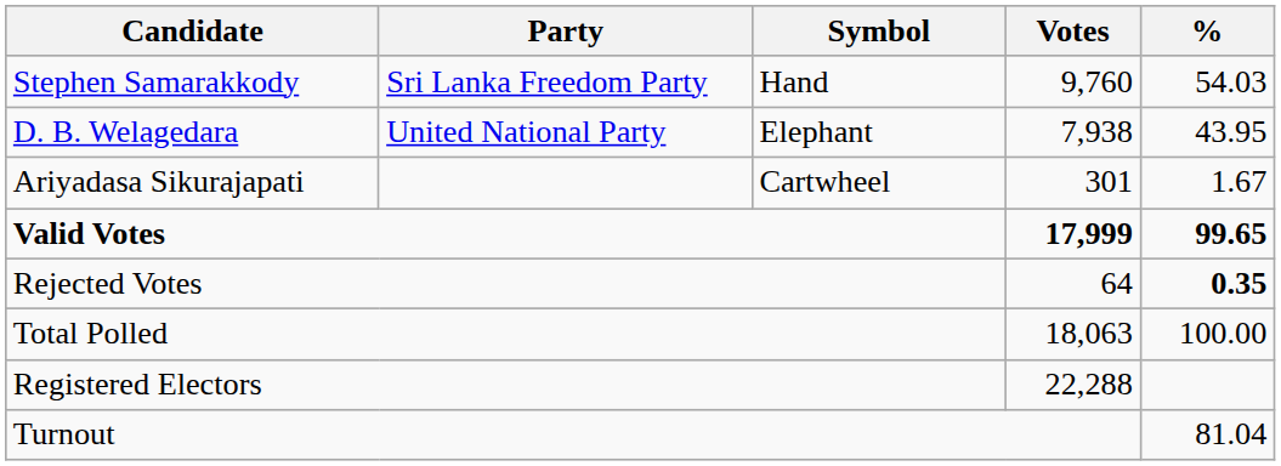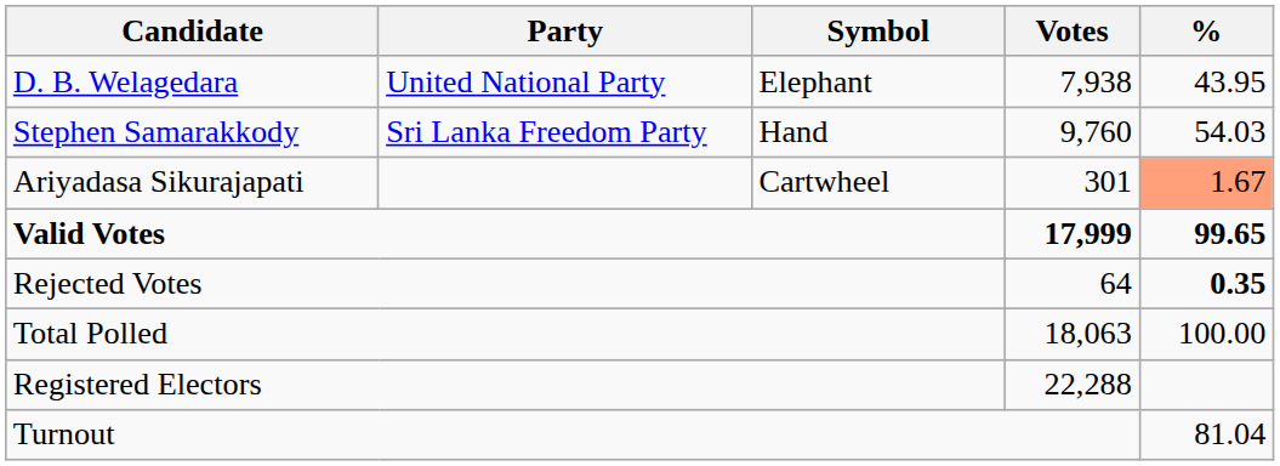 <table class="wikitable" border="1" style="text-align:right;">
 <tr>
 <th align=left width="180">Candidate</th>
 <th align=left width="180">Party</th>
 <th align=left width="120">Symbol</th>
 <th align=left width="60">Votes</th>
 <th align=left width="60">%</th>
 </tr>
 <tr>
+<td align=left><a href='#'>D. B. Welagedara</a></td>
+<td align=left><a href='#'>United National Party</a></td>
+<td align=left>Elephant</td>
+<td>7,938</td>
+<td>43.95</td>
+</tr>
+<tr>
 <td align=left><a href='#'>Stephen Samarakkody</a></td>
 <td align=left><a href='#'>Sri Lanka Freedom Party</a></td>
 <td align=left>Hand</td>
 <td>9,760</td>
 <td>54.03</td>
 </tr>
 <tr>
-<td align=left><a href='#'>D. B. Welagedara</a></td>
-<td align=left><a href='#'>United National Party</a></td>
-<td align=left>Elephant</td>
-<td>7,938</td>
-<td>43.95</td>
-</tr>
-<tr>
 <td align=left>Ariyadasa Sikurajapati</td>
 <td align=left></td>
 <td align=left>Cartwheel</td>
 <td>301</td>
-<td>1.67</td>
+<td style="background: lightsalmon;">1.67</td>
 </tr>
 <tr>
 <td align=left colspan=3><strong>Valid Votes</strong></td>
 <td><strong>17,999</strong></td>
 <td><strong>99.65</strong></td>
 </tr>
 <tr>
 <td align=left colspan=3>Rejected Votes</td>
 <td>64</td>
 <td><strong>0.35</strong></td>
 </tr>
 <tr>
 <td align=left colspan=3>Total Polled</td>
 <td>18,063</td>
 <td>100.00</td>
 </tr>
 <tr>
 <td align=left colspan=3>Registered Electors</td>
 <td>22,288</td>
 <td></td>
 </tr>
 <tr>
 <td align=left colspan=4>Turnout</td>
 <td>81.04</td>
 </tr>
 </table>
